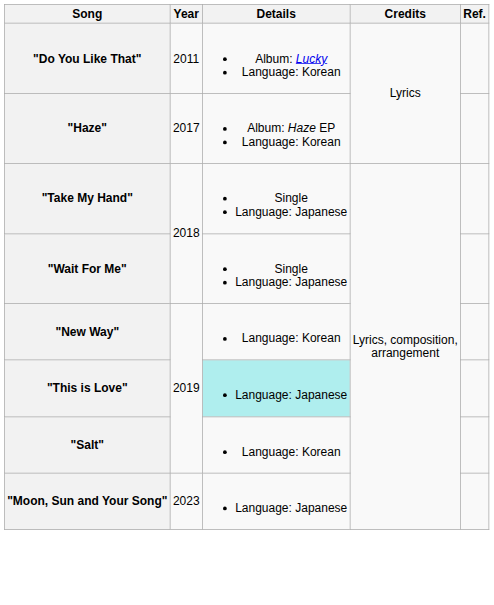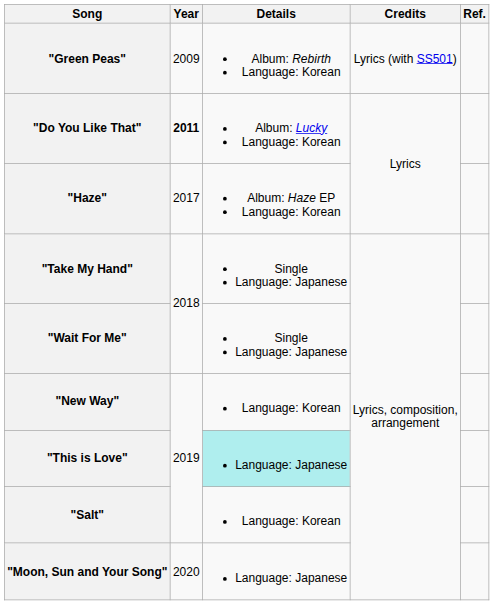 <table class="wikitable plainrowheaders" style="text-align:center;">
 <tr>
 <th>Song</th>
 <th>Year</th>
 <th>Details</th>
 <th>Credits</th>
 <th>Ref.</th>
 </tr>
 <tr>
+<th scope="row">"Green Peas"</th>
+<td>2009</td>
+<td><br><ul><li>Album: <em>Rebirth</em></li><li>Language: Korean</li></ul></td>
+<td>Lyrics (with <a href='#'>SS501</a>)</td>
+<td></td>
+</tr>
+<tr>
 <th scope="row">"Do You Like That"</th>
-<td>2011</td>
+<td><strong>2011</strong></td>
 <td><br><ul><li>Album: <em><a href='#'>Lucky</a></em></li><li>Language: Korean</li></ul></td>
 <td rowspan="2">Lyrics</td>
 <td></td>
 </tr>
 <tr>
 <th scope="row">"Haze"</th>
 <td>2017</td>
 <td><br><ul><li>Album: <em>Haze</em> EP</li><li>Language: Korean</li></ul></td>
 <td></td>
 </tr>
 <tr>
 <th scope="row">"Take My Hand"</th>
 <td rowspan="2">2018</td>
 <td><br><ul><li>Single</li><li>Language: Japanese</li></ul></td>
 <td rowspan="6">Lyrics, composition, <br> arrangement</td>
 <td></td>
 </tr>
 <tr>
 <th scope=row>"Wait For Me"</th>
 <td><br><ul><li>Single</li><li>Language: Japanese</li></ul></td>
 <td></td>
 </tr>
 <tr>
 <th scope="row">"New Way"</th>
 <td rowspan="3">2019</td>
 <td><br><ul><li>Language: Korean</li></ul></td>
 <td></td>
 </tr>
 <tr>
 <th scope=row>"This is Love"</th>
 <td style="background: paleturquoise;"><br><ul><li>Language: Japanese</li></ul></td>
 <td></td>
 </tr>
 <tr>
 <th scope=row>"Salt"</th>
 <td><br><ul><li>Language: Korean</li></ul></td>
 <td></td>
 </tr>
 <tr>
 <th scope="row">"Moon, Sun and Your Song"</th>
-<td>2023</td>
+<td>2020</td>
 <td><br><ul><li>Language: Japanese</li></ul></td>
 <td></td>
 </tr>
 </table>
